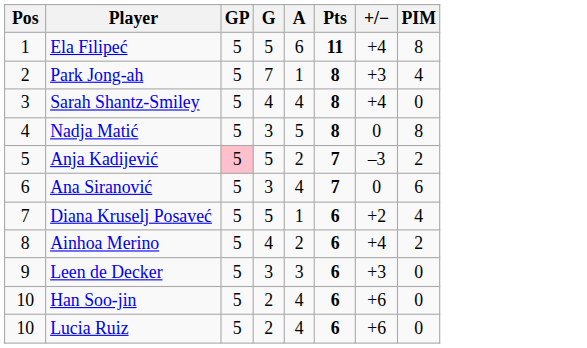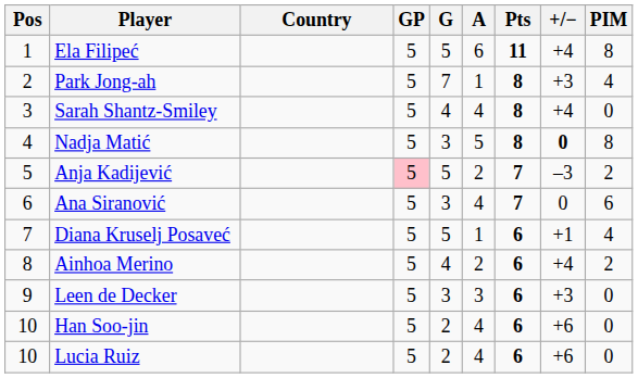 <table class="wikitable sortable" style="text-align: center;">
 <tr>
 <th width=30>Pos</th>
 <th width=150>Player</th>
+<th width=120>Country</th>
 <th width=20>GP</th>
 <th width=20>G</th>
 <th width=20>A</th>
 <th width=30>Pts</th>
 <th width=30>+/−</th>
 <th width=30>PIM</th>
 </tr>
 <tr>
 <td>1</td>
 <td align=left><a href='#'>Ela Filipeć</a></td>
+<td align=left></td>
 <td>5</td>
 <td>5</td>
 <td>6</td>
 <td><strong>11</strong></td>
 <td>+4</td>
 <td>8</td>
 </tr>
 <tr>
 <td>2</td>
 <td align=left><a href='#'>Park Jong-ah</a></td>
+<td align=left></td>
 <td>5</td>
 <td>7</td>
 <td>1</td>
 <td><strong>8</strong></td>
 <td>+3</td>
 <td>4</td>
 </tr>
 <tr>
 <td>3</td>
 <td align=left><a href='#'>Sarah Shantz-Smiley</a></td>
+<td align=left></td>
 <td>5</td>
 <td>4</td>
 <td>4</td>
 <td><strong>8</strong></td>
 <td>+4</td>
 <td>0</td>
 </tr>
 <tr>
 <td>4</td>
 <td align=left><a href='#'>Nadja Matić</a></td>
+<td align=left></td>
 <td>5</td>
 <td>3</td>
 <td>5</td>
 <td><strong>8</strong></td>
-<td>0</td>
+<td><strong>0</strong></td>
 <td>8</td>
 </tr>
 <tr>
 <td>5</td>
 <td align=left><a href='#'>Anja Kadijević</a></td>
+<td align=left></td>
 <td style="background: pink;">5</td>
 <td>5</td>
 <td>2</td>
 <td><strong>7</strong></td>
 <td>–3</td>
 <td>2</td>
 </tr>
 <tr>
 <td>6</td>
 <td align=left><a href='#'>Ana Siranović</a></td>
+<td align=left></td>
 <td>5</td>
 <td>3</td>
 <td>4</td>
 <td><strong>7</strong></td>
 <td>0</td>
 <td>6</td>
 </tr>
 <tr>
 <td>7</td>
 <td align=left><a href='#'>Diana Kruselj Posaveć</a></td>
+<td align=left></td>
 <td>5</td>
 <td>5</td>
 <td>1</td>
 <td><strong>6</strong></td>
-<td>+2</td>
+<td>+1</td>
 <td>4</td>
 </tr>
 <tr>
 <td>8</td>
 <td align=left><a href='#'>Ainhoa Merino</a></td>
+<td align=left></td>
 <td>5</td>
 <td>4</td>
 <td>2</td>
 <td><strong>6</strong></td>
 <td>+4</td>
 <td>2</td>
 </tr>
 <tr>
 <td>9</td>
 <td align=left><a href='#'>Leen de Decker</a></td>
+<td align=left></td>
 <td>5</td>
 <td>3</td>
 <td>3</td>
 <td><strong>6</strong></td>
 <td>+3</td>
 <td>0</td>
 </tr>
 <tr>
 <td>10</td>
 <td align=left><a href='#'>Han Soo-jin</a></td>
+<td align=left></td>
 <td>5</td>
 <td>2</td>
 <td>4</td>
 <td><strong>6</strong></td>
 <td>+6</td>
 <td>0</td>
 </tr>
 <tr>
 <td>10</td>
 <td align=left><a href='#'>Lucia Ruiz</a></td>
+<td align=left></td>
 <td>5</td>
 <td>2</td>
 <td>4</td>
 <td><strong>6</strong></td>
 <td>+6</td>
 <td>0</td>
 </tr>
 </table>
